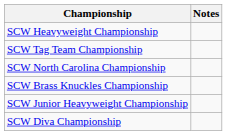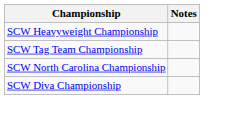 <table class="wikitable" style="font-size:95%;">
 <tr>
 <th>Championship</th>
 <th>Notes</th>
 </tr>
 <tr>
 <td><a href='#'>SCW Heavyweight Championship</a></td>
 <td></td>
 </tr>
 <tr>
 <td><a href='#'>SCW Tag Team Championship</a></td>
 <td></td>
 </tr>
 <tr>
 <td><a href='#'>SCW North Carolina Championship</a></td>
 <td></td>
 </tr>
 <tr>
-<td><a href='#'>SCW Brass Knuckles Championship</a></td>
-<td></td>
-</tr>
-<tr>
-<td><a href='#'>SCW Junior Heavyweight Championship</a></td>
-<td></td>
-</tr>
-<tr>
 <td><a href='#'>SCW Diva Championship</a></td>
 <td></td>
 </tr>
 </table>
